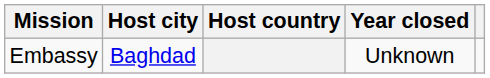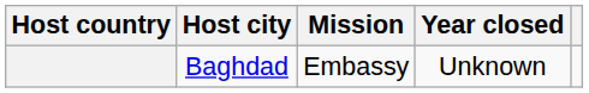 <table class="wikitable plainrowheaders" style="text-align:center;">
 <tr>
+<th scope="col">Host country</th>
+<th scope="col">Host city</th>
 <th scope="col">Mission</th>
-<th scope="col">Host city</th>
-<th scope="col">Host country</th>
 <th scope="col">Year closed</th>
 <th scope="col"></th>
 </tr>
 <tr>
+<th scope="row"></th>
+<td><a href='#'>Baghdad</a></td>
 <td>Embassy</td>
-<td><a href='#'>Baghdad</a></td>
-<th scope="row"></th>
 <td>Unknown</td>
 <td></td>
 </tr>
 </table>
